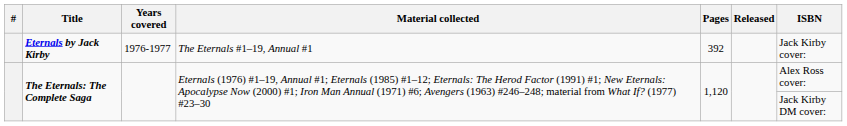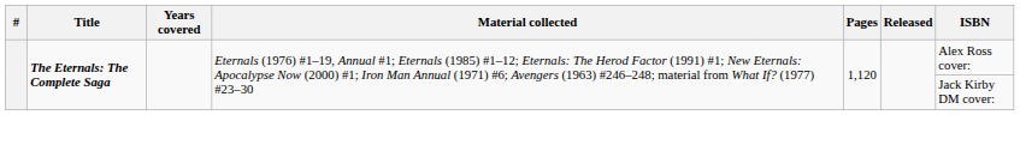 <table class="wikitable sortable" width="99%">
 <tr>
 <th class="unsortable" width="20px">#</th>
 <th>Title</th>
 <th>Years covered</th>
 <th class="unsortable">Material collected</th>
 <th>Pages</th>
 <th>Released</th>
 <th class="unsortable">ISBN</th>
-</tr>
-<tr>
-<th style="background-color: light grey;"></th>
-<td><strong><em><a href='#'>Eternals</a> by Jack Kirby</em></strong></td>
-<td>1976-1977</td>
-<td><em>The Eternals</em> #1–19, <em>Annual</em> #1</td>
-<td style="text-align: center;">392</td>
-<td></td>
-<td>Jack Kirby cover: </td>
 </tr>
 <tr>
 <th rowspan="2" style="background-color: light grey;"></th>
 <td rowspan="2"><strong><em>The Eternals: The Complete Saga</em></strong></td>
 <td rowspan="2"></td>
 <td rowspan="2"><em>Eternals</em> (1976) #1–19, <em>Annual</em> #1; <em>Eternals</em> (1985) #1–12; <em>Eternals: The Herod Factor</em> (1991) #1; <em>New Eternals: Apocalypse Now</em> (2000) #1; <em>Iron Man Annual</em> (1971) #6; <em>Avengers</em> (1963) #246–248; material from <em>What If?</em> (1977) #23–30</td>
 <td rowspan="2" style="text-align: center;">1,120</td>
 <td rowspan="2"></td>
 <td>Alex Ross cover: </td>
 </tr>
 <tr>
 <td>Jack Kirby DM cover: </td>
 </tr>
 </table>
